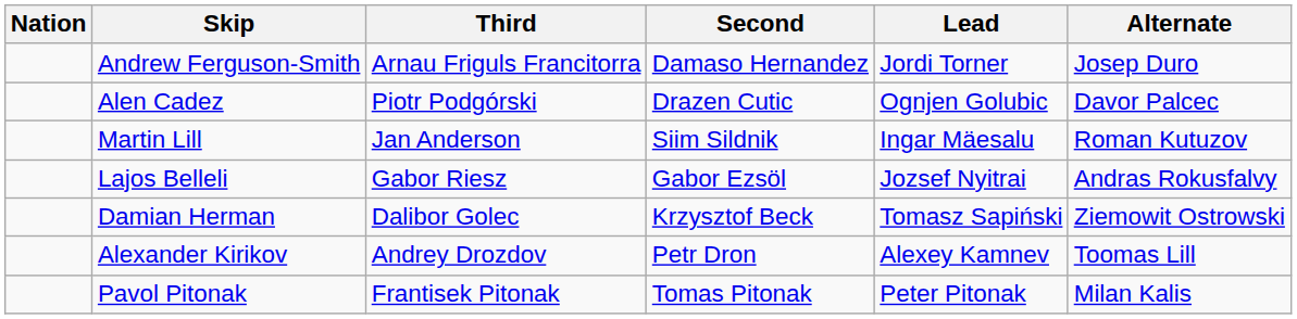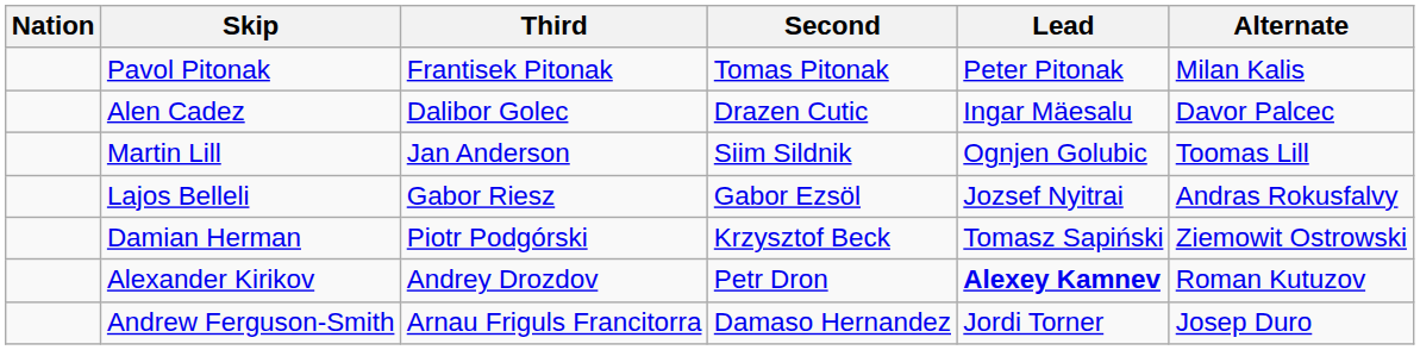 <table class="wikitable">
 <tr>
 <th>Nation</th>
 <th>Skip</th>
 <th>Third</th>
 <th>Second</th>
 <th>Lead</th>
 <th>Alternate</th>
 </tr>
 <tr>
 <td></td>
-<td><a href='#'>Andrew Ferguson-Smith</a></td>
-<td><a href='#'>Arnau Friguls Francitorra</a></td>
-<td><a href='#'>Damaso Hernandez</a></td>
-<td><a href='#'>Jordi Torner</a></td>
-<td><a href='#'>Josep Duro</a></td>
+<td><a href='#'>Pavol Pitonak</a></td>
+<td><a href='#'>Frantisek Pitonak</a></td>
+<td><a href='#'>Tomas Pitonak</a></td>
+<td><a href='#'>Peter Pitonak</a></td>
+<td><a href='#'>Milan Kalis</a></td>
 </tr>
 <tr>
 <td></td>
 <td><a href='#'>Alen Cadez</a></td>
-<td><a href='#'>Piotr Podgórski</a></td>
+<td><a href='#'>Dalibor Golec</a></td>
 <td><a href='#'>Drazen Cutic</a></td>
-<td><a href='#'>Ognjen Golubic</a></td>
+<td><a href='#'>Ingar Mäesalu</a></td>
 <td><a href='#'>Davor Palcec</a></td>
 </tr>
 <tr>
 <td></td>
 <td><a href='#'>Martin Lill</a></td>
 <td><a href='#'>Jan Anderson</a></td>
 <td><a href='#'>Siim Sildnik</a></td>
-<td><a href='#'>Ingar Mäesalu</a></td>
-<td><a href='#'>Roman Kutuzov</a></td>
+<td><a href='#'>Ognjen Golubic</a></td>
+<td><a href='#'>Toomas Lill</a></td>
 </tr>
 <tr>
 <td></td>
 <td><a href='#'>Lajos Belleli</a></td>
 <td><a href='#'>Gabor Riesz</a></td>
 <td><a href='#'>Gabor Ezsöl</a></td>
 <td><a href='#'>Jozsef Nyitrai</a></td>
 <td><a href='#'>Andras Rokusfalvy</a></td>
 </tr>
 <tr>
 <td></td>
 <td><a href='#'>Damian Herman</a></td>
-<td><a href='#'>Dalibor Golec</a></td>
+<td><a href='#'>Piotr Podgórski</a></td>
 <td><a href='#'>Krzysztof Beck</a></td>
 <td><a href='#'>Tomasz Sapiński</a></td>
 <td><a href='#'>Ziemowit Ostrowski</a></td>
 </tr>
 <tr>
 <td></td>
 <td><a href='#'>Alexander Kirikov</a></td>
 <td><a href='#'>Andrey Drozdov</a></td>
 <td><a href='#'>Petr Dron</a></td>
-<td><a href='#'>Alexey Kamnev</a></td>
-<td><a href='#'>Toomas Lill</a></td>
+<td><strong><a href='#'>Alexey Kamnev</a></strong></td>
+<td><a href='#'>Roman Kutuzov</a></td>
 </tr>
 <tr>
 <td></td>
-<td><a href='#'>Pavol Pitonak</a></td>
-<td><a href='#'>Frantisek Pitonak</a></td>
-<td><a href='#'>Tomas Pitonak</a></td>
-<td><a href='#'>Peter Pitonak</a></td>
-<td><a href='#'>Milan Kalis</a></td>
+<td><a href='#'>Andrew Ferguson-Smith</a></td>
+<td><a href='#'>Arnau Friguls Francitorra</a></td>
+<td><a href='#'>Damaso Hernandez</a></td>
+<td><a href='#'>Jordi Torner</a></td>
+<td><a href='#'>Josep Duro</a></td>
 </tr>
 </table>
